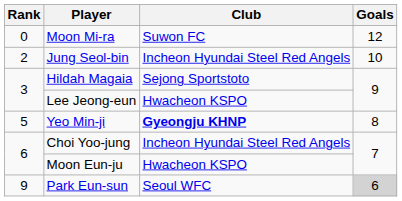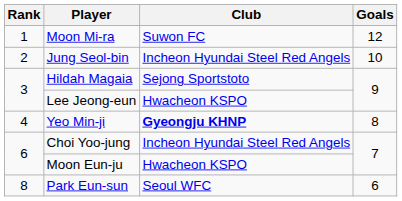 <table class="wikitable" style="text-align:center">
 <tr>
 <th>Rank</th>
 <th>Player</th>
 <th>Club</th>
 <th>Goals</th>
 </tr>
 <tr>
-<td>0</td>
+<td>1</td>
 <td align="left"> <a href='#'>Moon Mi-ra</a></td>
 <td align="left"><a href='#'>Suwon FC</a></td>
 <td>12</td>
 </tr>
 <tr>
 <td>2</td>
 <td align="left"> <a href='#'>Jung Seol-bin</a></td>
 <td align="left"><a href='#'>Incheon Hyundai Steel Red Angels</a></td>
 <td>10</td>
 </tr>
 <tr>
 <td rowspan=2>3</td>
 <td align="left"> <a href='#'>Hildah Magaia</a></td>
 <td align="left"><a href='#'>Sejong Sportstoto</a></td>
 <td rowspan=2>9</td>
 </tr>
 <tr>
 <td align="left"> Lee Jeong-eun</td>
 <td align="left"><a href='#'>Hwacheon KSPO</a></td>
 </tr>
 <tr>
-<td>5</td>
+<td>4</td>
 <td align="left"> <a href='#'>Yeo Min-ji</a></td>
 <td align="left"><strong><a href='#'>Gyeongju KHNP</a></strong></td>
 <td>8</td>
 </tr>
 <tr>
 <td rowspan=2>6</td>
 <td align="left"> Choi Yoo-jung</td>
 <td align="left"><a href='#'>Incheon Hyundai Steel Red Angels</a></td>
 <td rowspan=2>7</td>
 </tr>
 <tr>
 <td align="left"> Moon Eun-ju</td>
 <td align="left"><a href='#'>Hwacheon KSPO</a></td>
 </tr>
 <tr>
-<td>9</td>
+<td>8</td>
 <td align="left"> <a href='#'>Park Eun-sun</a></td>
 <td align="left"><a href='#'>Seoul WFC</a></td>
-<td style="background: lightgrey;">6</td>
+<td>6</td>
 </tr>
 </table>
